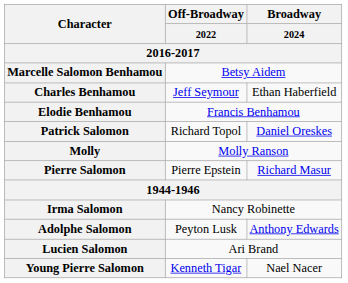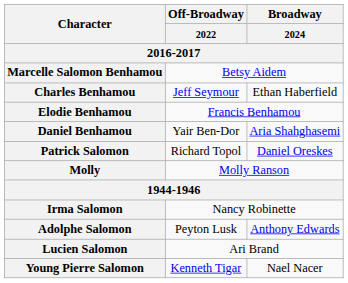 <table class="wikitable">
 <tr>
 <th rowspan="2">Character</th>
 <th>Off-Broadway</th>
 <th>Broadway</th>
 </tr>
 <tr>
 <th><small>2022</small></th>
 <th><small>2024</small></th>
 </tr>
 <tr>
 <th colspan='3' align=center>2016-2017</th>
 </tr>
 <tr>
 <th>Marcelle Salomon Benhamou</th>
 <td colspan="2" align="center"><a href='#'>Betsy Aidem</a></td>
 </tr>
 <tr>
 <th>Charles Benhamou</th>
 <td align="center"><a href='#'>Jeff Seymour</a></td>
 <td align="center">Ethan Haberfield</td>
 </tr>
 <tr>
 <th>Elodie Benhamou</th>
 <td colspan="2" align="center"><a href='#'>Francis Benhamou</a></td>
 </tr>
 <tr>
+<th>Daniel Benhamou</th>
+<td align="center">Yair Ben-Dor</td>
+<td align="center"><a href='#'>Aria Shahghasemi</a></td>
+</tr>
+<tr>
 <th>Patrick Salomon</th>
 <td align="center">Richard Topol</td>
 <td align="center"><a href='#'>Daniel Oreskes</a></td>
 </tr>
 <tr>
 <th>Molly</th>
 <td colspan="2" align="center"><a href='#'>Molly Ranson</a></td>
-</tr>
-<tr>
-<th>Pierre Salomon</th>
-<td align="center">Pierre Epstein</td>
-<td align="center"><a href='#'>Richard Masur</a></td>
 </tr>
 <tr>
 <th colspan='3' align=center>1944-1946</th>
 </tr>
 <tr>
 <th>Irma Salomon</th>
 <td colspan="2" align="center">Nancy Robinette</td>
 </tr>
 <tr>
 <th>Adolphe Salomon</th>
 <td align="center">Peyton Lusk</td>
 <td align="center"><a href='#'>Anthony Edwards</a></td>
 </tr>
 <tr>
 <th>Lucien Salomon</th>
 <td colspan="2" align="center">Ari Brand</td>
 </tr>
 <tr>
 <th>Young Pierre Salomon</th>
 <td align="center"><a href='#'>Kenneth Tigar</a></td>
 <td align="center">Nael Nacer</td>
 </tr>
 </table>
